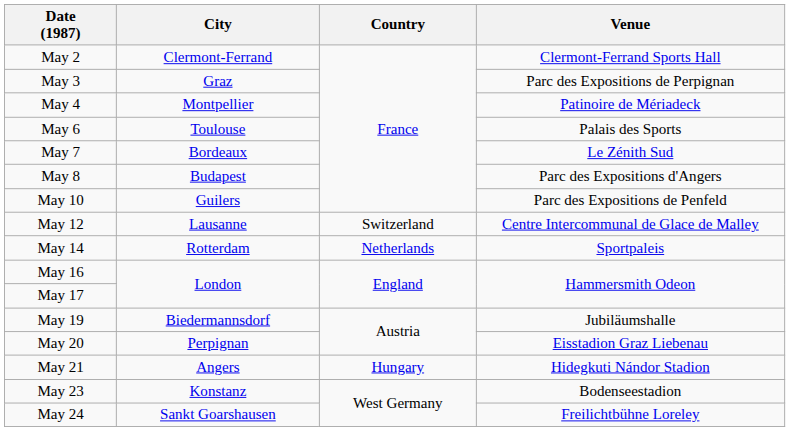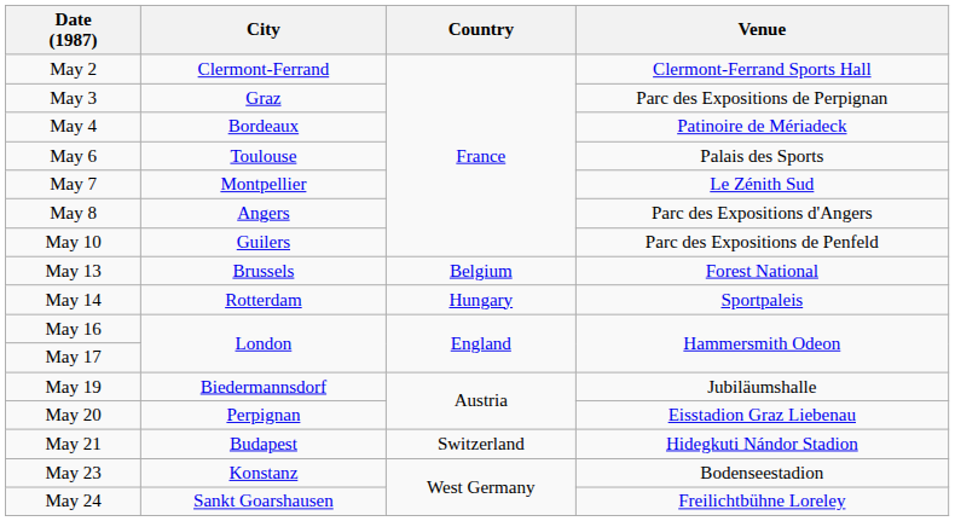 <table class="wikitable sortable plainrowheaders" style="text-align:center;">
 <tr>
 <th scope="col" style="width:7em;">Date<br>(1987)</th>
 <th scope="col" style="width:13em;">City</th>
 <th scope="col" style="width:10em;">Country</th>
 <th scope="col" style="width:20em;">Venue</th>
 </tr>
 <tr>
 <td>May 2</td>
 <td><a href='#'>Clermont-Ferrand</a></td>
 <td rowspan="7"><a href='#'>France</a></td>
 <td><a href='#'>Clermont-Ferrand Sports Hall</a></td>
 </tr>
 <tr>
 <td>May 3</td>
 <td><a href='#'>Graz</a></td>
 <td>Parc des Expositions de Perpignan</td>
 </tr>
 <tr>
 <td>May 4</td>
-<td><a href='#'>Montpellier</a></td>
+<td><a href='#'>Bordeaux</a></td>
 <td><a href='#'>Patinoire de Mériadeck</a></td>
 </tr>
 <tr>
 <td>May 6</td>
 <td><a href='#'>Toulouse</a></td>
 <td>Palais des Sports</td>
 </tr>
 <tr>
 <td>May 7</td>
-<td><a href='#'>Bordeaux</a></td>
+<td><a href='#'>Montpellier</a></td>
 <td><a href='#'>Le Zénith Sud</a></td>
 </tr>
 <tr>
 <td>May 8</td>
-<td><a href='#'>Budapest</a></td>
+<td><a href='#'>Angers</a></td>
 <td>Parc des Expositions d'Angers</td>
 </tr>
 <tr>
 <td>May 10</td>
 <td><a href='#'>Guilers</a></td>
 <td>Parc des Expositions de Penfeld</td>
 </tr>
 <tr>
-<td>May 12</td>
-<td><a href='#'>Lausanne</a></td>
-<td>Switzerland</td>
-<td><a href='#'>Centre Intercommunal de Glace de Malley</a></td>
+<td>May 13</td>
+<td><a href='#'>Brussels</a></td>
+<td><a href='#'>Belgium</a></td>
+<td><a href='#'>Forest National</a></td>
 </tr>
 <tr>
 <td>May 14</td>
 <td><a href='#'>Rotterdam</a></td>
-<td><a href='#'>Netherlands</a></td>
+<td><a href='#'>Hungary</a></td>
 <td><a href='#'>Sportpaleis</a></td>
 </tr>
 <tr>
 <td>May 16</td>
 <td rowspan="2"><a href='#'>London</a></td>
 <td rowspan="2"><a href='#'>England</a></td>
 <td rowspan="2"><a href='#'>Hammersmith Odeon</a></td>
 </tr>
 <tr>
 <td>May 17</td>
 </tr>
 <tr>
 <td>May 19</td>
 <td><a href='#'>Biedermannsdorf</a></td>
 <td rowspan="2">Austria</td>
 <td>Jubiläumshalle</td>
 </tr>
 <tr>
 <td>May 20</td>
 <td><a href='#'>Perpignan</a></td>
 <td><a href='#'>Eisstadion Graz Liebenau</a></td>
 </tr>
 <tr>
 <td>May 21</td>
-<td><a href='#'>Angers</a></td>
-<td><a href='#'>Hungary</a></td>
+<td><a href='#'>Budapest</a></td>
+<td>Switzerland</td>
 <td><a href='#'>Hidegkuti Nándor Stadion</a></td>
 </tr>
 <tr>
 <td>May 23</td>
 <td><a href='#'>Konstanz</a></td>
 <td rowspan="2">West Germany</td>
 <td>Bodenseestadion</td>
 </tr>
 <tr>
 <td>May 24</td>
 <td><a href='#'>Sankt Goarshausen</a></td>
 <td><a href='#'>Freilichtbühne Loreley</a></td>
 </tr>
 </table>
